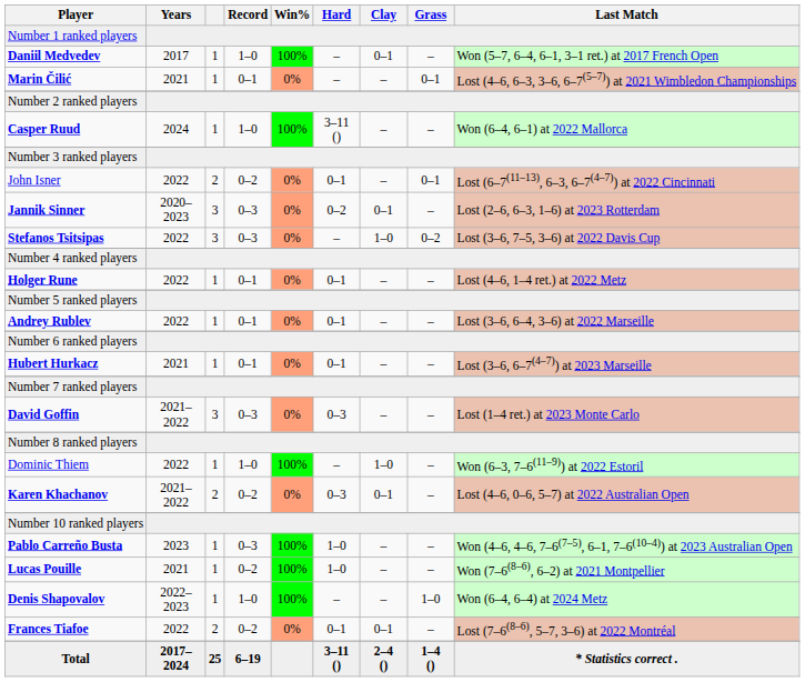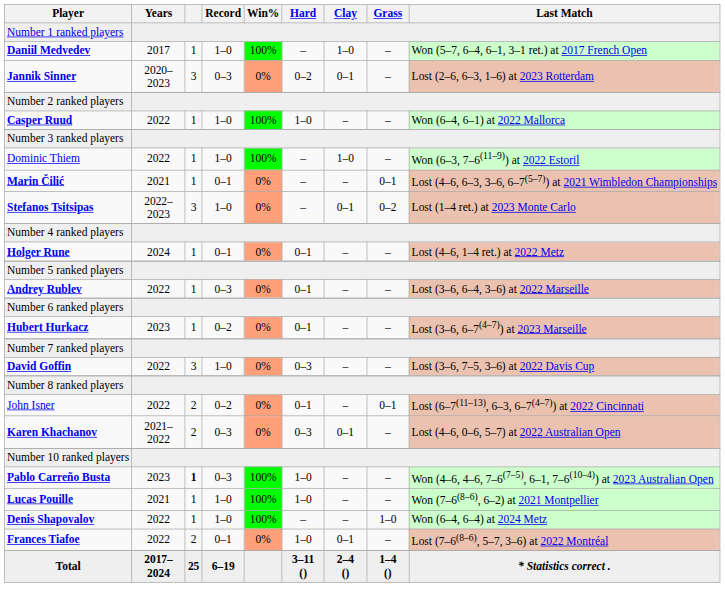 <table class="nowrap wikitable" style=text-align:center;font-size:97%>
 <tr>
 <th>Player</th>
 <th width=65>Years</th>
 <th></th>
 <th width=50>Record</th>
 <th>Win%</th>
 <th width=50><a href='#'>Hard</a></th>
 <th width=50><a href='#'>Clay</a></th>
 <th width=50><a href='#'>Grass</a></th>
 <th>Last Match</th>
 </tr>
 <tr bgcolor=efefef class="sortbottom">
 <td align=left><a href='#'>Number 1 ranked players</a></td>
 <td colspan="8"></td>
 </tr>
 <tr>
 <td align=left> <strong><a href='#'>Daniil Medvedev</a></strong></td>
 <td>2017</td>
 <td>1</td>
 <td>1–0</td>
 <td bgcolor=lime>100%</td>
 <td>–</td>
+<td>1–0</td>
+<td>–</td>
+<td bgcolor=ccffcc align=left>Won (5–7, 6–4, 6–1, 3–1 ret.) at <a href='#'>2017 French Open</a></td>
+</tr>
+<tr>
+<td align=left> <strong><a href='#'>Jannik Sinner</a></strong></td>
+<td>2020–2023</td>
+<td>3</td>
+<td>0–3</td>
+<td bgcolor=ffa07a>0%</td>
+<td>0–2</td>
 <td>0–1</td>
 <td>–</td>
-<td bgcolor=ccffcc align=left>Won (5–7, 6–4, 6–1, 3–1 ret.) at <a href='#'>2017 French Open</a></td>
+<td bgcolor=EBC2AF align=left>Lost (2–6, 6–3, 1–6) at <a href='#'>2023 Rotterdam</a></td>
+</tr>
+<tr>
+</tr>
+<tr bgcolor=efefef class="sortbottom">
+<td align=left>Number 2 ranked players</td>
+<td colspan="8"></td>
+</tr>
+<tr>
+<td align=left> <strong><a href='#'>Casper Ruud</a></strong></td>
+<td>2022</td>
+<td>1</td>
+<td>1–0</td>
+<td bgcolor=lime>100%</td>
+<td>1–0</td>
+<td>–</td>
+<td>–</td>
+<td bgcolor=ccffcc align=left>Won (6–4, 6–1) at <a href='#'>2022 Mallorca</a></td>
+</tr>
+<tr>
+</tr>
+<tr bgcolor=efefef class="sortbottom">
+<td align=left>Number 3 ranked players</td>
+<td colspan="8"></td>
+</tr>
+<tr>
+<td align=left> <a href='#'>Dominic Thiem</a></td>
+<td>2022</td>
+<td>1</td>
+<td>1–0</td>
+<td bgcolor=lime>100%</td>
+<td>–</td>
+<td>1–0</td>
+<td>–</td>
+<td bgcolor=ccffcc align=left>Won (6–3, 7–6<sup>(11–9)</sup>) at <a href='#'>2022 Estoril</a></td>
 </tr>
 <tr>
 <td align=left> <strong><a href='#'>Marin Čilić</a></strong></td>
 <td>2021</td>
 <td>1</td>
 <td>0–1</td>
 <td bgcolor=ffa07a>0%</td>
 <td>–</td>
 <td>–</td>
 <td>0–1</td>
 <td bgcolor=EBC2AF align=left>Lost (4–6, 6–3, 3–6, 6–7<sup>(5–7)</sup>) at <a href='#'>2021 Wimbledon Championships</a></td>
 </tr>
 <tr>
-</tr>
-<tr bgcolor=efefef class="sortbottom">
-<td align=left>Number 2 ranked players</td>
-<td colspan="8"></td>
-</tr>
-<tr>
-<td align=left> <strong><a href='#'>Casper Ruud</a></strong></td>
-<td>2024</td>
-<td>1</td>
+<td align=left> <strong><a href='#'>Stefanos Tsitsipas</a></strong></td>
+<td>2022–2023</td>
+<td>3</td>
 <td>1–0</td>
-<td bgcolor=lime>100%</td>
-<td>3–11<br>()</td>
-<td>–</td>
-<td>–</td>
-<td bgcolor=ccffcc align=left>Won (6–4, 6–1) at <a href='#'>2022 Mallorca</a></td>
-</tr>
-<tr>
-</tr>
-<tr bgcolor=efefef class="sortbottom">
-<td align=left>Number 3 ranked players</td>
-<td colspan="8"></td>
-</tr>
-<tr>
-<td align=left> <a href='#'>John Isner</a></td>
-<td>2022</td>
-<td>2</td>
-<td>0–2</td>
 <td bgcolor=ffa07a>0%</td>
-<td>0–1</td>
 <td>–</td>
 <td>0–1</td>
-<td bgcolor=EBC2AF align=left>Lost (6–7<sup>(11–13)</sup>, 6–3, 6–7<sup>(4–7)</sup>) at <a href='#'>2022 Cincinnati</a></td>
-</tr>
-<tr>
-<td align=left> <strong><a href='#'>Jannik Sinner</a></strong></td>
-<td>2020–2023</td>
-<td>3</td>
-<td>0–3</td>
-<td bgcolor=ffa07a>0%</td>
 <td>0–2</td>
-<td>0–1</td>
-<td>–</td>
-<td bgcolor=EBC2AF align=left>Lost (2–6, 6–3, 1–6) at <a href='#'>2023 Rotterdam</a></td>
-</tr>
-<tr>
-<td align=left> <strong><a href='#'>Stefanos Tsitsipas</a></strong></td>
-<td>2022</td>
-<td>3</td>
-<td>0–3</td>
-<td bgcolor=ffa07a>0%</td>
-<td>–</td>
-<td>1–0</td>
-<td>0–2</td>
-<td bgcolor=EBC2AF align=left>Lost (3–6, 7–5, 3–6) at <a href='#'>2022 Davis Cup</a></td>
+<td bgcolor=EBC2AF align=left>Lost (1–4 ret.) at <a href='#'>2023 Monte Carlo</a></td>
 </tr>
 <tr>
 </tr>
 <tr bgcolor=efefef class="sortbottom">
 <td align=left>Number 4 ranked players</td>
 <td colspan="8"></td>
 </tr>
 <tr>
 <td align=left> <strong><a href='#'>Holger Rune</a></strong></td>
-<td>2022</td>
+<td>2024</td>
 <td>1</td>
 <td>0–1</td>
 <td bgcolor=ffa07a>0%</td>
 <td>0–1</td>
 <td>–</td>
 <td>–</td>
 <td bgcolor=EBC2AF align=left>Lost (4–6, 1–4 ret.) at <a href='#'>2022 Metz</a></td>
 </tr>
 <tr>
 </tr>
 <tr bgcolor=efefef class="sortbottom">
 <td align=left>Number 5 ranked players</td>
 <td colspan="8"></td>
 </tr>
 <tr>
 <td align=left> <strong><a href='#'>Andrey Rublev</a></strong></td>
 <td>2022</td>
 <td>1</td>
-<td>0–1</td>
+<td>0–3</td>
 <td bgcolor=ffa07a>0%</td>
 <td>0–1</td>
 <td>–</td>
 <td>–</td>
 <td bgcolor=EBC2AF align=left>Lost (3–6, 6–4, 3–6) at <a href='#'>2022 Marseille</a></td>
 </tr>
 <tr>
 </tr>
 <tr bgcolor=efefef class="sortbottom">
 <td align=left>Number 6 ranked players</td>
 <td colspan="8"></td>
 </tr>
 <tr>
 <td align=left> <strong><a href='#'>Hubert Hurkacz</a></strong></td>
-<td>2021</td>
+<td>2023</td>
 <td>1</td>
-<td>0–1</td>
+<td>0–2</td>
 <td bgcolor=ffa07a>0%</td>
 <td>0–1</td>
 <td>–</td>
 <td>–</td>
 <td bgcolor=EBC2AF align=left>Lost (3–6, 6–7<sup>(4–7)</sup>) at <a href='#'>2023 Marseille</a></td>
 </tr>
 <tr>
 </tr>
 <tr bgcolor=efefef class="sortbottom">
 <td align=left>Number 7 ranked players</td>
 <td colspan="8"></td>
 </tr>
 <tr>
 <td align=left> <strong><a href='#'>David Goffin</a></strong></td>
-<td>2021–2022</td>
+<td>2022</td>
 <td>3</td>
-<td>0–3</td>
+<td>1–0</td>
 <td bgcolor=ffa07a>0%</td>
 <td>0–3</td>
 <td>–</td>
 <td>–</td>
-<td bgcolor=EBC2AF align=left>Lost (1–4 ret.) at <a href='#'>2023 Monte Carlo</a></td>
+<td bgcolor=EBC2AF align=left>Lost (3–6, 7–5, 3–6) at <a href='#'>2022 Davis Cup</a></td>
 </tr>
 <tr>
 </tr>
 <tr bgcolor=efefef class="sortbottom">
 <td align=left>Number 8 ranked players</td>
 <td colspan="8"></td>
 </tr>
 <tr>
-<td align=left> <a href='#'>Dominic Thiem</a></td>
+<td align=left> <a href='#'>John Isner</a></td>
 <td>2022</td>
-<td>1</td>
-<td>1–0</td>
-<td bgcolor=lime>100%</td>
+<td>2</td>
+<td>0–2</td>
+<td bgcolor=ffa07a>0%</td>
+<td>0–1</td>
 <td>–</td>
-<td>1–0</td>
-<td>–</td>
-<td bgcolor=ccffcc align=left>Won (6–3, 7–6<sup>(11–9)</sup>) at <a href='#'>2022 Estoril</a></td>
+<td>0–1</td>
+<td bgcolor=EBC2AF align=left>Lost (6–7<sup>(11–13)</sup>, 6–3, 6–7<sup>(4–7)</sup>) at <a href='#'>2022 Cincinnati</a></td>
 </tr>
 <tr>
 <td align=left> <strong><a href='#'>Karen Khachanov</a></strong></td>
 <td>2021–2022</td>
 <td>2</td>
-<td>0–2</td>
+<td>0–3</td>
 <td bgcolor=ffa07a>0%</td>
 <td>0–3</td>
 <td>0–1</td>
 <td>–</td>
 <td bgcolor=EBC2AF align=left>Lost (4–6, 0–6, 5–7) at <a href='#'>2022 Australian Open</a></td>
 </tr>
 <tr>
 </tr>
 <tr bgcolor=efefef class="sortbottom">
 <td align=left>Number 10 ranked players</td>
 <td colspan="8"></td>
 </tr>
 <tr>
 <td align=left> <strong><a href='#'>Pablo Carreño Busta</a></strong></td>
 <td>2023</td>
-<td>1</td>
+<td><strong>1</strong></td>
 <td>0–3</td>
 <td bgcolor=lime>100%</td>
 <td>1–0</td>
 <td>–</td>
 <td>–</td>
 <td bgcolor=ccffcc align=left>Won (4–6, 4–6, 7–6<sup>(7–5)</sup>, 6–1, 7–6<sup>(10–4)</sup>) at <a href='#'>2023 Australian Open</a></td>
 </tr>
 <tr>
 <td align=left> <strong><a href='#'>Lucas Pouille</a></strong></td>
 <td>2021</td>
 <td>1</td>
-<td>0–2</td>
+<td>1–0</td>
 <td bgcolor=lime>100%</td>
 <td>1–0</td>
 <td>–</td>
 <td>–</td>
 <td bgcolor=ccffcc align=left>Won (7–6<sup>(8–6)</sup>, 6–2) at <a href='#'>2021 Montpellier</a></td>
 </tr>
 <tr>
 <td align=left> <strong><a href='#'>Denis Shapovalov</a></strong></td>
-<td>2022–2023</td>
+<td>2022</td>
 <td>1</td>
 <td>1–0</td>
 <td bgcolor=lime>100%</td>
 <td>–</td>
 <td>–</td>
 <td>1–0</td>
 <td bgcolor=ccffcc align=left>Won (6–4, 6–4) at <a href='#'>2024 Metz</a></td>
 </tr>
 <tr>
 <td align=left> <strong><a href='#'>Frances Tiafoe</a></strong></td>
 <td>2022</td>
 <td>2</td>
-<td>0–2</td>
+<td>0–1</td>
 <td bgcolor=ffa07a>0%</td>
-<td>0–1</td>
+<td>1–0</td>
 <td>0–1</td>
 <td>–</td>
 <td bgcolor=EBC2AF align=left>Lost (7–6<sup>(8–6)</sup>, 5–7, 3–6) at <a href='#'>2022 Montréal</a></td>
 </tr>
 <tr>
 </tr>
 <tr style=background:#efefef;font-weight:bold>
 <td>Total</td>
 <td>2017–2024</td>
 <td>25</td>
 <td>6–19</td>
 <td></td>
 <td>3–11<br>()</td>
 <td>2–4<br>()</td>
 <td>1–4<br>()</td>
 <td><em>* Statistics correct .</em></td>
 </tr>
 </table>
